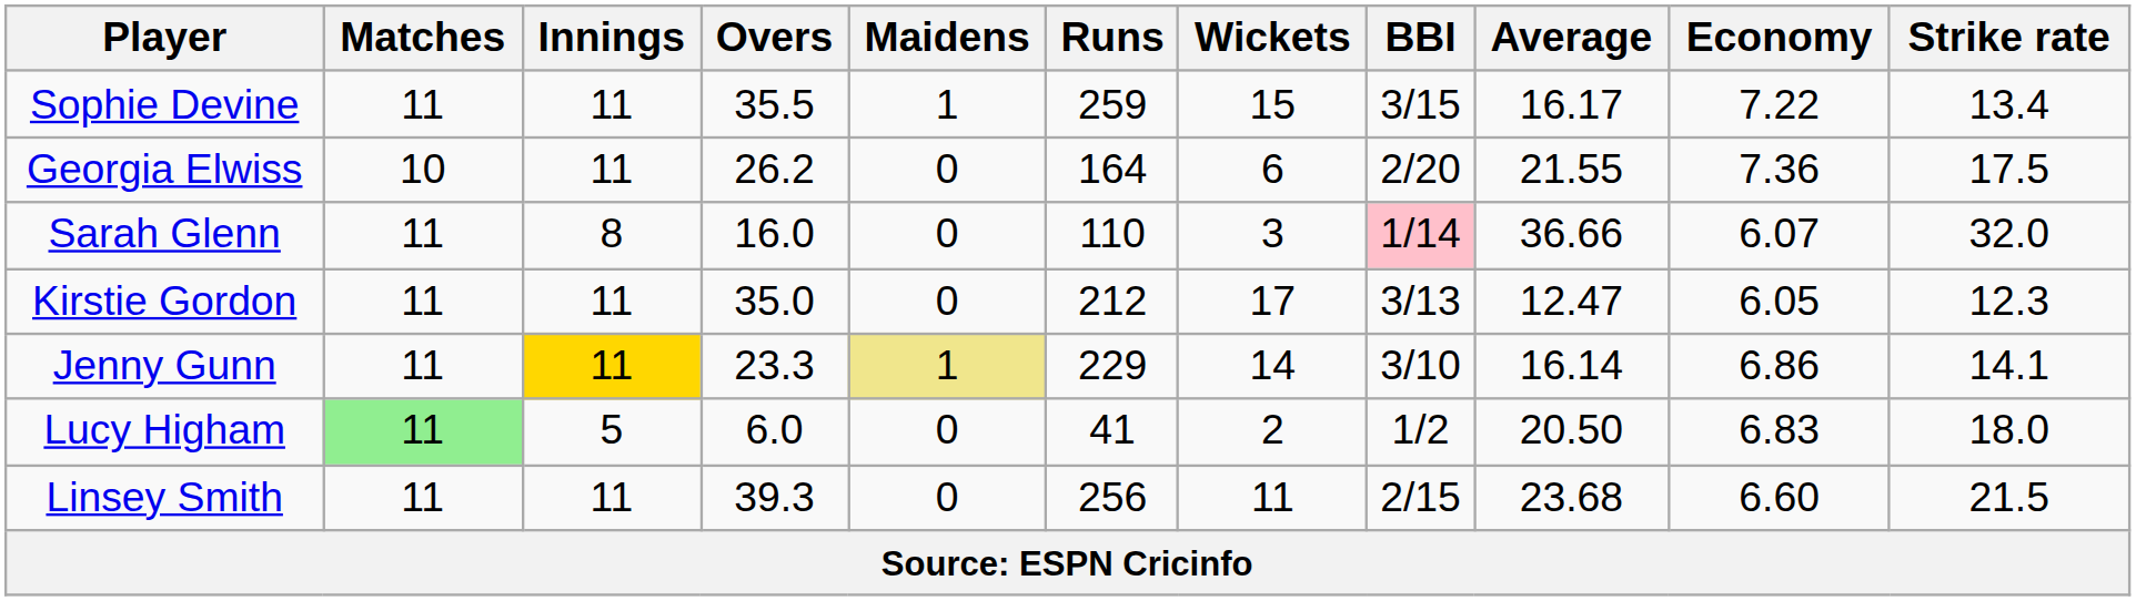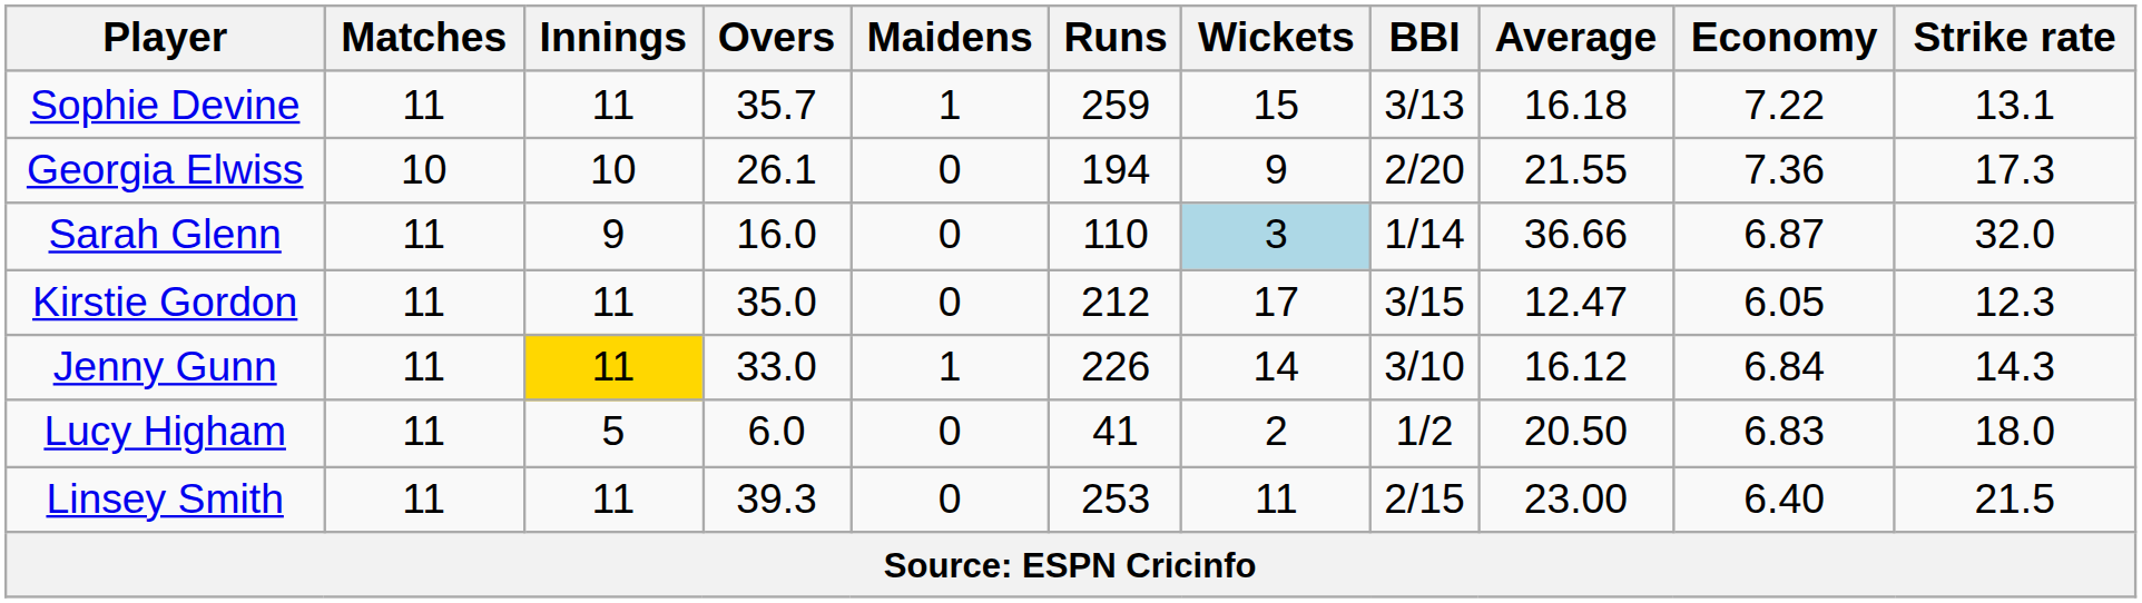 <table class="wikitable" style="text-align:center; width:65%;">
 <tr>
 <th>Player</th>
 <th>Matches</th>
 <th>Innings</th>
 <th>Overs</th>
 <th>Maidens</th>
 <th>Runs</th>
 <th>Wickets</th>
 <th>BBI</th>
 <th>Average</th>
 <th>Economy</th>
 <th>Strike rate</th>
 </tr>
 <tr>
 <td><a href='#'>Sophie Devine</a></td>
 <td>11</td>
 <td>11</td>
-<td>35.5</td>
+<td>35.7</td>
 <td>1</td>
 <td>259</td>
 <td>15</td>
-<td>3/15</td>
-<td>16.17</td>
+<td>3/13</td>
+<td>16.18</td>
 <td>7.22</td>
-<td>13.4</td>
+<td>13.1</td>
 </tr>
 <tr>
 <td><a href='#'>Georgia Elwiss</a></td>
 <td>10</td>
-<td>11</td>
-<td>26.2</td>
+<td>10</td>
+<td>26.1</td>
 <td>0</td>
-<td>164</td>
-<td>6</td>
+<td>194</td>
+<td>9</td>
 <td>2/20</td>
 <td>21.55</td>
 <td>7.36</td>
-<td>17.5</td>
+<td>17.3</td>
 </tr>
 <tr>
 <td><a href='#'>Sarah Glenn</a></td>
 <td>11</td>
-<td>8</td>
+<td>9</td>
 <td>16.0</td>
 <td>0</td>
 <td>110</td>
-<td>3</td>
-<td style="background: pink;">1/14</td>
+<td style="background: lightblue;">3</td>
+<td>1/14</td>
 <td>36.66</td>
-<td>6.07</td>
+<td>6.87</td>
 <td>32.0</td>
 </tr>
 <tr>
 <td><a href='#'>Kirstie Gordon</a></td>
 <td>11</td>
 <td>11</td>
 <td>35.0</td>
 <td>0</td>
 <td>212</td>
 <td>17</td>
-<td>3/13</td>
+<td>3/15</td>
 <td>12.47</td>
 <td>6.05</td>
 <td>12.3</td>
 </tr>
 <tr>
 <td><a href='#'>Jenny Gunn</a></td>
 <td>11</td>
 <td style="background: gold;">11</td>
-<td>23.3</td>
-<td style="background: khaki;">1</td>
-<td>229</td>
+<td>33.0</td>
+<td>1</td>
+<td>226</td>
 <td>14</td>
 <td>3/10</td>
-<td>16.14</td>
-<td>6.86</td>
-<td>14.1</td>
+<td>16.12</td>
+<td>6.84</td>
+<td>14.3</td>
 </tr>
 <tr>
 <td><a href='#'>Lucy Higham</a></td>
-<td style="background: lightgreen;">11</td>
+<td>11</td>
 <td>5</td>
 <td>6.0</td>
 <td>0</td>
 <td>41</td>
 <td>2</td>
 <td>1/2</td>
 <td>20.50</td>
 <td>6.83</td>
 <td>18.0</td>
 </tr>
 <tr>
 <td><a href='#'>Linsey Smith</a></td>
 <td>11</td>
 <td>11</td>
 <td>39.3</td>
 <td>0</td>
-<td>256</td>
+<td>253</td>
 <td>11</td>
 <td>2/15</td>
-<td>23.68</td>
-<td>6.60</td>
+<td>23.00</td>
+<td>6.40</td>
 <td>21.5</td>
 </tr>
 <tr>
 <th colspan="13"><small>Source: ESPN Cricinfo </small></th>
 </tr>
 </table>
